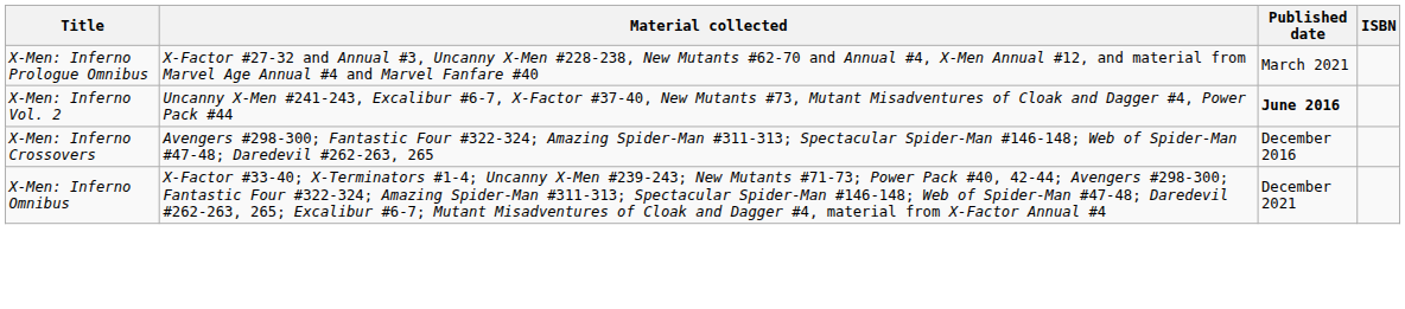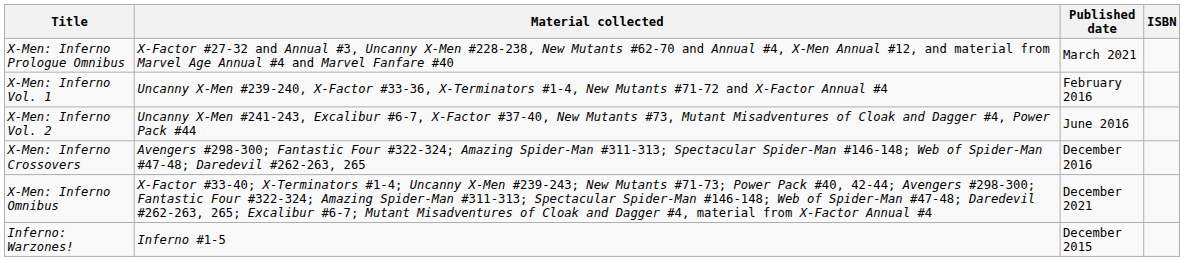 <table class="wikitable">
 <tr>
 <th>Title</th>
 <th>Material collected</th>
 <th>Published date</th>
 <th>ISBN</th>
 </tr>
 <tr>
 <td><em>X-Men: Inferno Prologue Omnibus</em></td>
 <td><em>X-Factor</em> #27-32 and <em>Annual</em> #3, <em>Uncanny X-Men</em> #228-238, <em>New Mutants</em> #62-70 and <em>Annual</em> #4, <em>X-Men Annual</em> #12, and material from <em>Marvel Age Annual</em> #4 and <em>Marvel Fanfare</em> #40</td>
 <td>March 2021</td>
 <td></td>
 </tr>
 <tr>
+<td><em>X-Men: Inferno Vol. 1</em></td>
+<td><em>Uncanny X-Men</em> #239-240, <em>X-Factor</em> #33-36, <em>X-Terminators</em> #1-4, <em>New Mutants</em> #71-72 and <em>X-Factor Annual</em> #4</td>
+<td>February 2016</td>
+<td></td>
+</tr>
+<tr>
 <td><em>X-Men: Inferno Vol. 2</em></td>
 <td><em>Uncanny X-Men</em> #241-243, <em>Excalibur</em> #6-7, <em>X-Factor</em> #37-40, <em>New Mutants</em> #73, <em>Mutant Misadventures of Cloak and Dagger</em> #4, <em>Power Pack</em> #44</td>
-<td><strong>June 2016</strong></td>
+<td>June 2016</td>
 <td></td>
 </tr>
 <tr>
 <td><em>X-Men: Inferno Crossovers</em></td>
 <td><em>Avengers</em> #298-300; <em>Fantastic Four</em> #322-324; <em>Amazing Spider-Man</em> #311-313; <em>Spectacular Spider-Man</em> #146-148; <em>Web of Spider-Man</em> #47-48; <em>Daredevil</em> #262-263, 265</td>
 <td>December 2016</td>
 <td></td>
 </tr>
 <tr>
 <td><em>X-Men: Inferno Omnibus</em></td>
 <td><em>X-Factor</em> #33-40; <em>X-Terminators</em> #1-4; <em>Uncanny X-Men</em> #239-243; <em>New Mutants</em> #71-73; <em>Power Pack</em> #40, 42-44; <em>Avengers</em> #298-300; <em>Fantastic Four</em> #322-324; <em>Amazing Spider-Man</em> #311-313; <em>Spectacular Spider-Man</em> #146-148; <em>Web of Spider-Man</em> #47-48; <em>Daredevil</em> #262-263, 265; <em>Excalibur</em> #6-7; <em>Mutant Misadventures of Cloak and Dagger</em> #4, material from <em>X-Factor Annual</em> #4</td>
 <td>December 2021</td>
 <td></td>
 </tr>
+<tr>
+<td><em>Inferno: Warzones!</em></td>
+<td><em>Inferno</em> #1-5</td>
+<td>December 2015</td>
+<td></td>
+</tr>
 </table>
